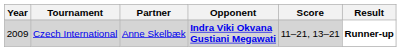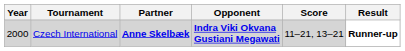 <table class="sortable wikitable" style="font-size: 90%;">
 <tr>
 <th>Year</th>
 <th>Tournament</th>
 <th>Partner</th>
 <th>Opponent</th>
 <th>Score</th>
 <th>Result</th>
 </tr>
 <tr style="background:#D5D5D5">
-<td align="center">2009</td>
+<td align="center">2000</td>
 <td align="left"><a href='#'>Czech International</a></td>
-<td align="left"> <a href='#'>Anne Skelbæk</a></td>
+<td align="left"><strong> <a href='#'>Anne Skelbæk</a></strong></td>
 <td align="left"><strong> <a href='#'>Indra Viki Okvana</a> <br>  <a href='#'>Gustiani Megawati</a></strong></td>
 <td align="left">11–21, 13–21</td>
 <td style="text-align:left; background:white"> <strong>Runner-up</strong></td>
 </tr>
 </table>
